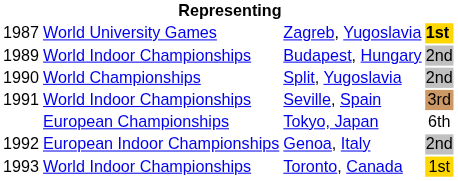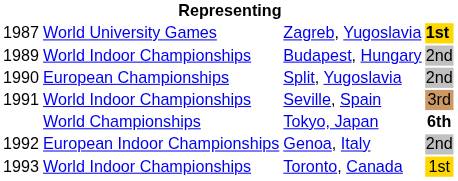 <table>
 <tr>
 <th colspan="5">Representing </th>
 </tr>
 <tr>
 <td>1987</td>
 <td><a href='#'>World University Games</a></td>
 <td><a href='#'>Zagreb</a>, <a href='#'>Yugoslavia</a></td>
 <td bgcolor="gold"><strong>1st</strong></td>
 <td></td>
 </tr>
 <tr>
 <td>1989</td>
 <td><a href='#'>World Indoor Championships</a></td>
 <td><a href='#'>Budapest</a>, <a href='#'>Hungary</a></td>
 <td bgcolor="silver" align="center">2nd</td>
 <td></td>
 </tr>
 <tr>
 <td>1990</td>
-<td><a href='#'>World Championships</a></td>
+<td><a href='#'>European Championships</a></td>
 <td><a href='#'>Split</a>, <a href='#'>Yugoslavia</a></td>
 <td bgcolor="silver" align="center">2nd</td>
 <td></td>
 </tr>
 <tr>
 <td>1991</td>
 <td><a href='#'>World Indoor Championships</a></td>
 <td><a href='#'>Seville</a>, <a href='#'>Spain</a></td>
 <td bgcolor="cc9966" align="center">3rd</td>
 <td></td>
 </tr>
 <tr>
 <td></td>
-<td><a href='#'>European Championships</a></td>
+<td><a href='#'>World Championships</a></td>
 <td><a href='#'>Tokyo, Japan</a></td>
-<td align="center">6th</td>
+<td align="center"><strong>6th</strong></td>
 <td></td>
 </tr>
 <tr>
 <td>1992</td>
 <td><a href='#'>European Indoor Championships</a></td>
 <td><a href='#'>Genoa</a>, <a href='#'>Italy</a></td>
 <td bgcolor="silver" align="center">2nd</td>
 <td></td>
 </tr>
 <tr>
 <td>1993</td>
 <td><a href='#'>World Indoor Championships</a></td>
 <td><a href='#'>Toronto</a>, <a href='#'>Canada</a></td>
 <td bgcolor="gold" align="center">1st</td>
 <td></td>
 </tr>
 </table>
